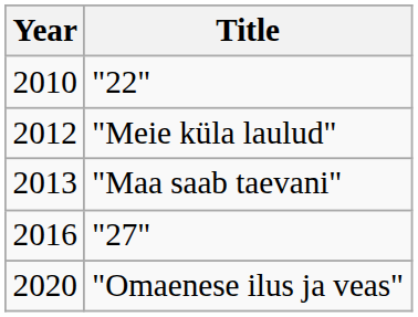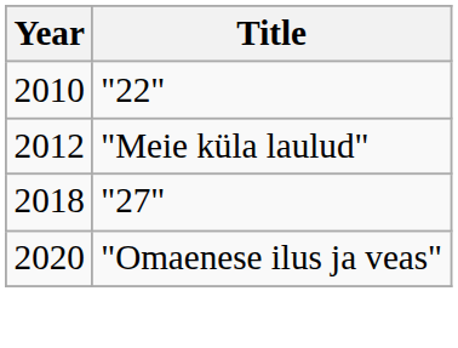 <table class="wikitable">
 <tr>
 <th>Year</th>
 <th>Title</th>
 </tr>
 <tr>
 <td>2010</td>
 <td>"22"</td>
 </tr>
 <tr>
 <td>2012</td>
 <td>"Meie küla laulud"</td>
 </tr>
 <tr>
-<td>2013</td>
-<td>"Maa saab taevani"</td>
-</tr>
-<tr>
-<td>2016</td>
+<td>2018</td>
 <td>"27"</td>
 </tr>
 <tr>
 <td>2020</td>
 <td>"Omaenese ilus ja veas"</td>
 </tr>
 </table>
